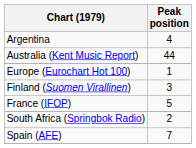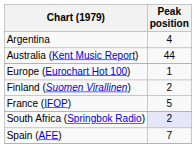 <table class="wikitable sortable">
 <tr>
 <th>Chart (1979)</th>
 <th>Peak<br>position</th>
 </tr>
 <tr>
 <td>Argentina</td>
 <td align="center">4</td>
 </tr>
 <tr>
 <td>Australia (<a href='#'>Kent Music Report</a>)</td>
 <td align="center">44</td>
 </tr>
 <tr>
 </tr>
 <tr>
 </tr>
 <tr>
 <td>Europe (<a href='#'>Eurochart Hot 100</a>)</td>
 <td align="center">1</td>
 </tr>
 <tr>
 <td>Finland (<a href='#'><em>Suomen Virallinen</em></a>)</td>
-<td align="center">3</td>
+<td align="center">2</td>
 </tr>
 <tr>
 <td>France (<a href='#'>IFOP</a>)</td>
 <td align="center">5</td>
 </tr>
 <tr>
 </tr>
 <tr>
 </tr>
 <tr>
 </tr>
 <tr>
 </tr>
 <tr>
 </tr>
 <tr>
 <td>South Africa (<a href='#'>Springbok Radio</a>)</td>
-<td align="center">2</td>
+<td align="center" style="background: lavender;">2</td>
 </tr>
 <tr>
 <td>Spain (<a href='#'>AFE</a>)</td>
 <td align="center">7</td>
 </tr>
 <tr>
 </tr>
 <tr>
 </tr>
 </table>
